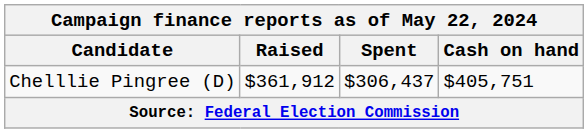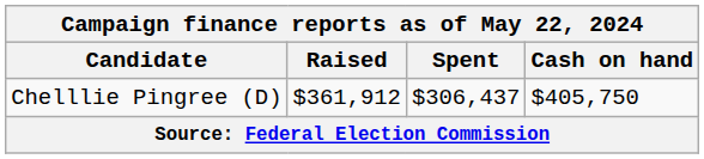 <table class="wikitable sortable">
 <tr>
 <th colspan=4>Campaign finance reports as of May 22, 2024</th>
 </tr>
 <tr style="text-align:center;">
 <th>Candidate</th>
 <th>Raised</th>
 <th>Spent</th>
 <th>Cash on hand</th>
 </tr>
 <tr>
 <td>Chelllie Pingree (D)</td>
 <td>$361,912</td>
 <td>$306,437</td>
-<td>$405,751</td>
+<td>$405,750</td>
 </tr>
 <tr>
 <th colspan="4"><small>Source: <a href='#'>Federal Election Commission</a></small></th>
 </tr>
 </table>
